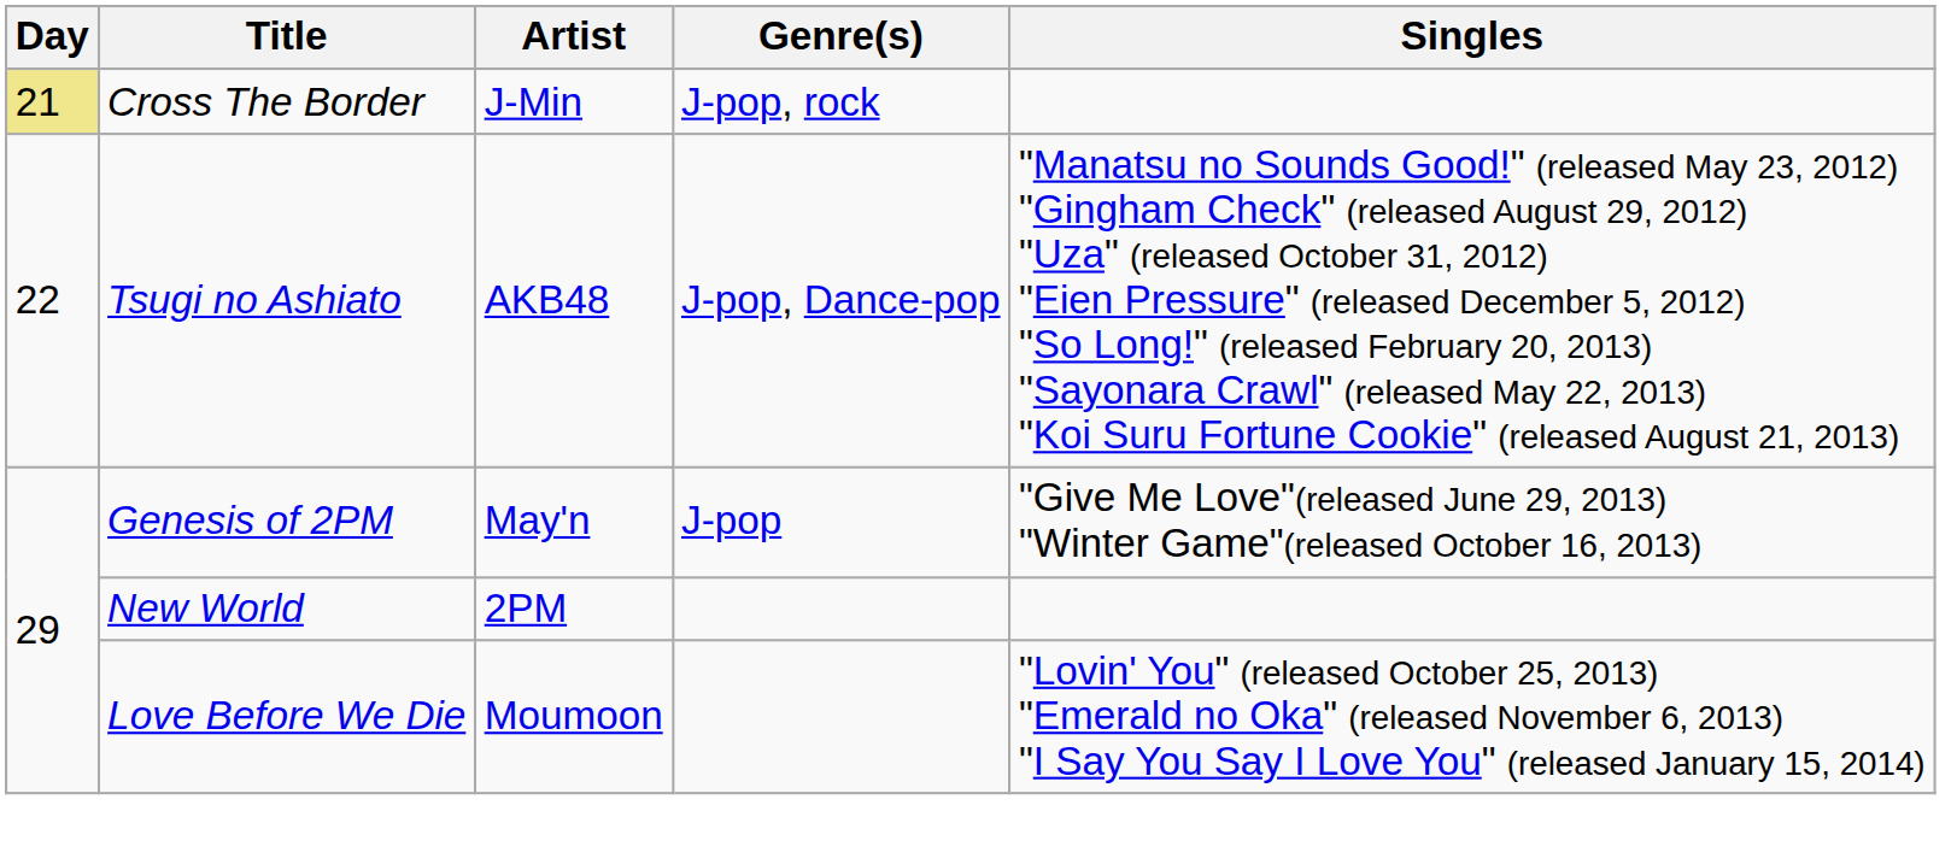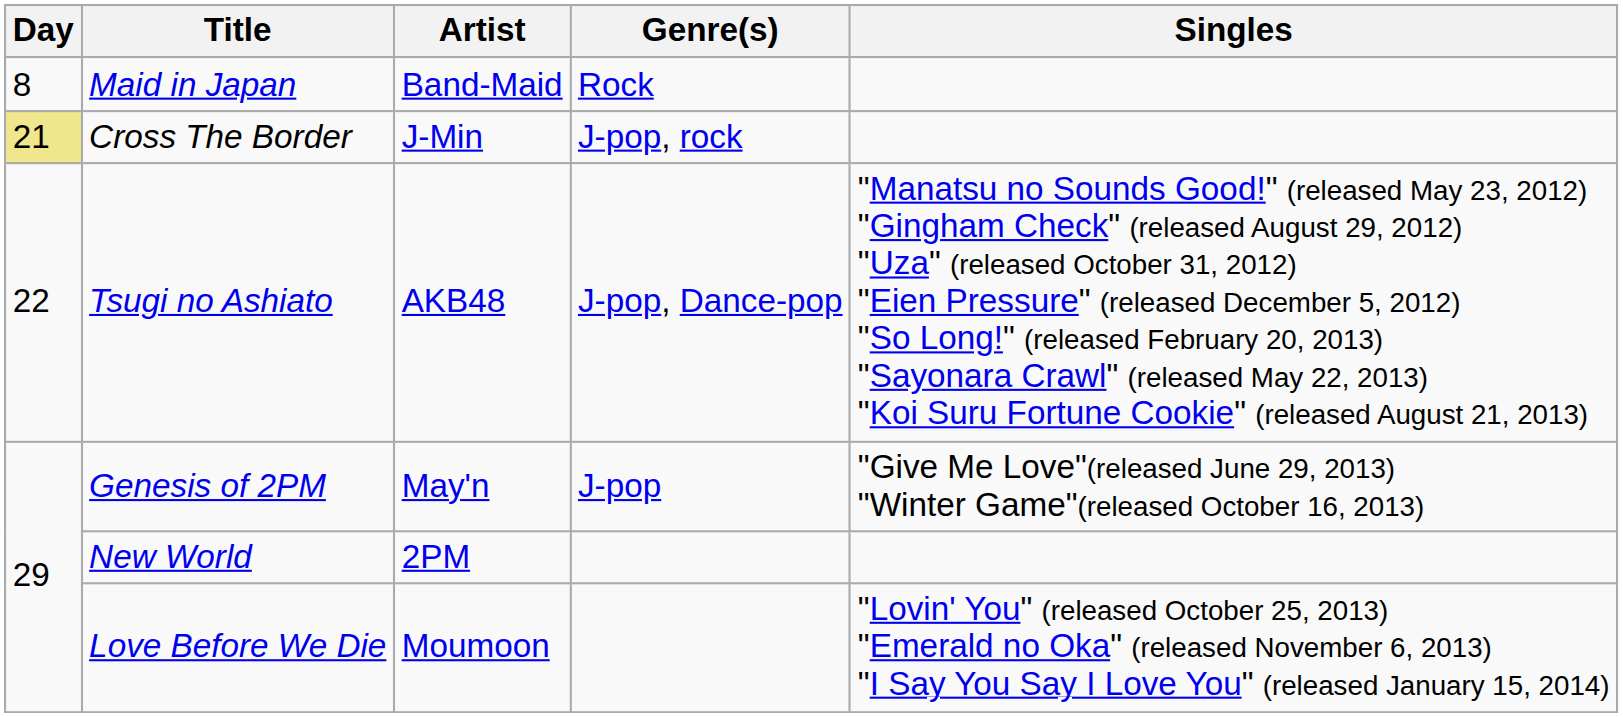 <table class="wikitable sortable" style="text-align: left;">
 <tr>
 <th>Day</th>
 <th>Title</th>
 <th>Artist</th>
 <th>Genre(s)</th>
 <th>Singles</th>
+</tr>
+<tr>
+<td rowspan="1">8</td>
+<td><em><a href='#'>Maid in Japan</a></em></td>
+<td><a href='#'>Band-Maid</a></td>
+<td><a href='#'>Rock</a></td>
+<td></td>
 </tr>
 <tr>
 <td rowspan="1" style="background: khaki;">21</td>
 <td><em>Cross The Border</em></td>
 <td><a href='#'>J-Min</a></td>
 <td><a href='#'>J-pop</a>, <a href='#'>rock</a></td>
 <td></td>
 </tr>
 <tr>
 <td rowspan="1">22</td>
 <td><em><a href='#'>Tsugi no Ashiato</a></em></td>
 <td><a href='#'>AKB48</a></td>
 <td><a href='#'>J-pop</a>, <a href='#'>Dance-pop</a></td>
 <td>"<a href='#'>Manatsu no Sounds Good!</a>" <small>(released May 23, 2012)</small><br>"<a href='#'>Gingham Check</a>" <small>(released August 29, 2012)</small><br>"<a href='#'>Uza</a>" <small>(released October 31, 2012)</small><br>"<a href='#'>Eien Pressure</a>" <small>(released December 5, 2012)</small><br>"<a href='#'>So Long!</a>" <small>(released February 20, 2013)</small><br>"<a href='#'>Sayonara Crawl</a>" <small>(released May 22, 2013)</small><br>"<a href='#'>Koi Suru Fortune Cookie</a>" <small>(released August 21, 2013)</small></td>
 </tr>
 <tr>
 <td rowspan="3">29</td>
 <td><em><a href='#'>Genesis of 2PM</a></em></td>
 <td><a href='#'>May'n</a></td>
 <td><a href='#'>J-pop</a></td>
 <td>"Give Me Love"<small>(released June 29, 2013)</small><br>"Winter Game"<small>(released October 16, 2013)</small></td>
 </tr>
 <tr>
 <td><em><a href='#'>New World</a></em></td>
 <td><a href='#'>2PM</a></td>
 <td></td>
 <td></td>
 </tr>
 <tr>
 <td><em><a href='#'>Love Before We Die</a></em></td>
 <td><a href='#'>Moumoon</a></td>
 <td></td>
 <td>"<a href='#'>Lovin' You</a>" <small>(released October 25, 2013)</small><br>"<a href='#'>Emerald no Oka</a>" <small>(released November 6, 2013)</small><br>"<a href='#'>I Say You Say I Love You</a>" <small>(released January 15, 2014)</small></td>
 </tr>
 </table>
